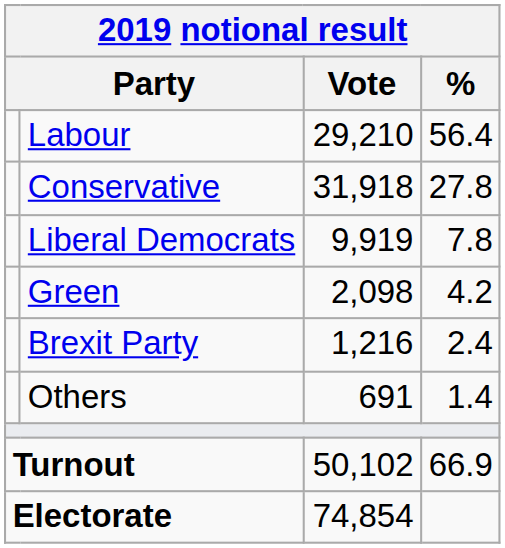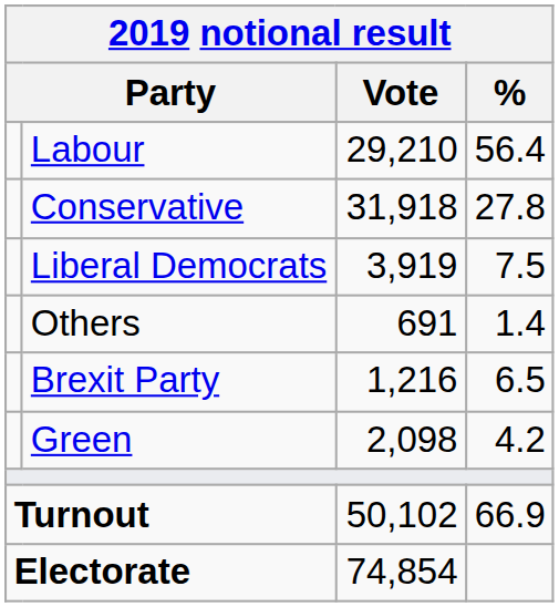 <table class="wikitable">
 <tr>
 <th colspan="4"><a href='#'>2019</a> <a href='#'>notional result</a></th>
 </tr>
 <tr>
 <th bgcolor="#DDDDFF" width="130px" colspan="2">Party</th>
 <th bgcolor="#DDDDFF" width="50px">Vote</th>
 <th bgcolor="#DDDDFF" width="30px">%</th>
 </tr>
 <tr>
 <td></td>
 <td><a href='#'>Labour</a></td>
 <td align=right>29,210</td>
 <td align=right>56.4</td>
 </tr>
 <tr>
 <td></td>
 <td><a href='#'>Conservative</a></td>
 <td align=right>31,918</td>
 <td align=right>27.8</td>
 </tr>
 <tr>
 <td></td>
 <td><a href='#'>Liberal Democrats</a></td>
-<td align=right>9,919</td>
-<td align=right>7.8</td>
+<td align=right>3,919</td>
+<td align=right>7.5</td>
+</tr>
+<tr>
+<td></td>
+<td>Others</td>
+<td align=right>691</td>
+<td align=right>1.4</td>
+</tr>
+<tr>
+<td></td>
+<td><a href='#'>Brexit Party</a></td>
+<td align=right>1,216</td>
+<td align=right>6.5</td>
 </tr>
 <tr>
 <td></td>
 <td><a href='#'>Green</a></td>
 <td align=right>2,098</td>
 <td align=right>4.2</td>
-</tr>
-<tr>
-<td></td>
-<td><a href='#'>Brexit Party</a></td>
-<td align=right>1,216</td>
-<td align=right>2.4</td>
-</tr>
-<tr>
-<td></td>
-<td>Others</td>
-<td align=right>691</td>
-<td align=right>1.4</td>
 </tr>
 <tr>
 <td colspan="4" bgcolor="#EAECF0"></td>
 </tr>
 <tr>
 <td colspan="2"><strong>Turnout</strong></td>
 <td align=right>50,102</td>
 <td align=right>66.9</td>
 </tr>
 <tr>
 <td colspan="2"><strong>Electorate</strong></td>
 <td align=right>74,854</td>
 </tr>
 </table>
